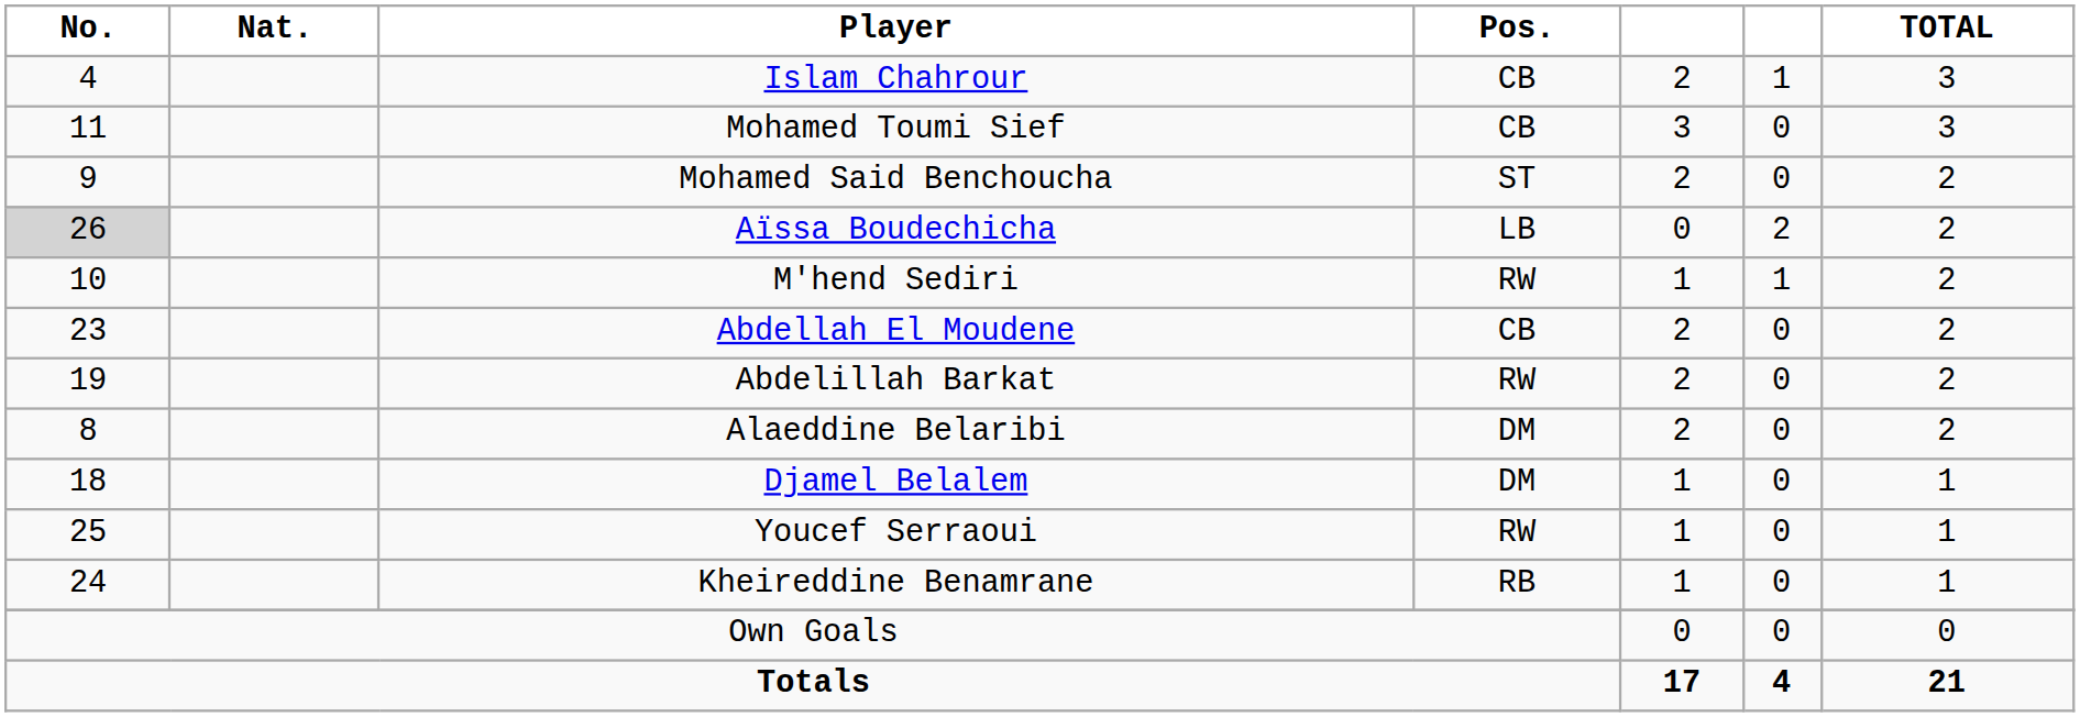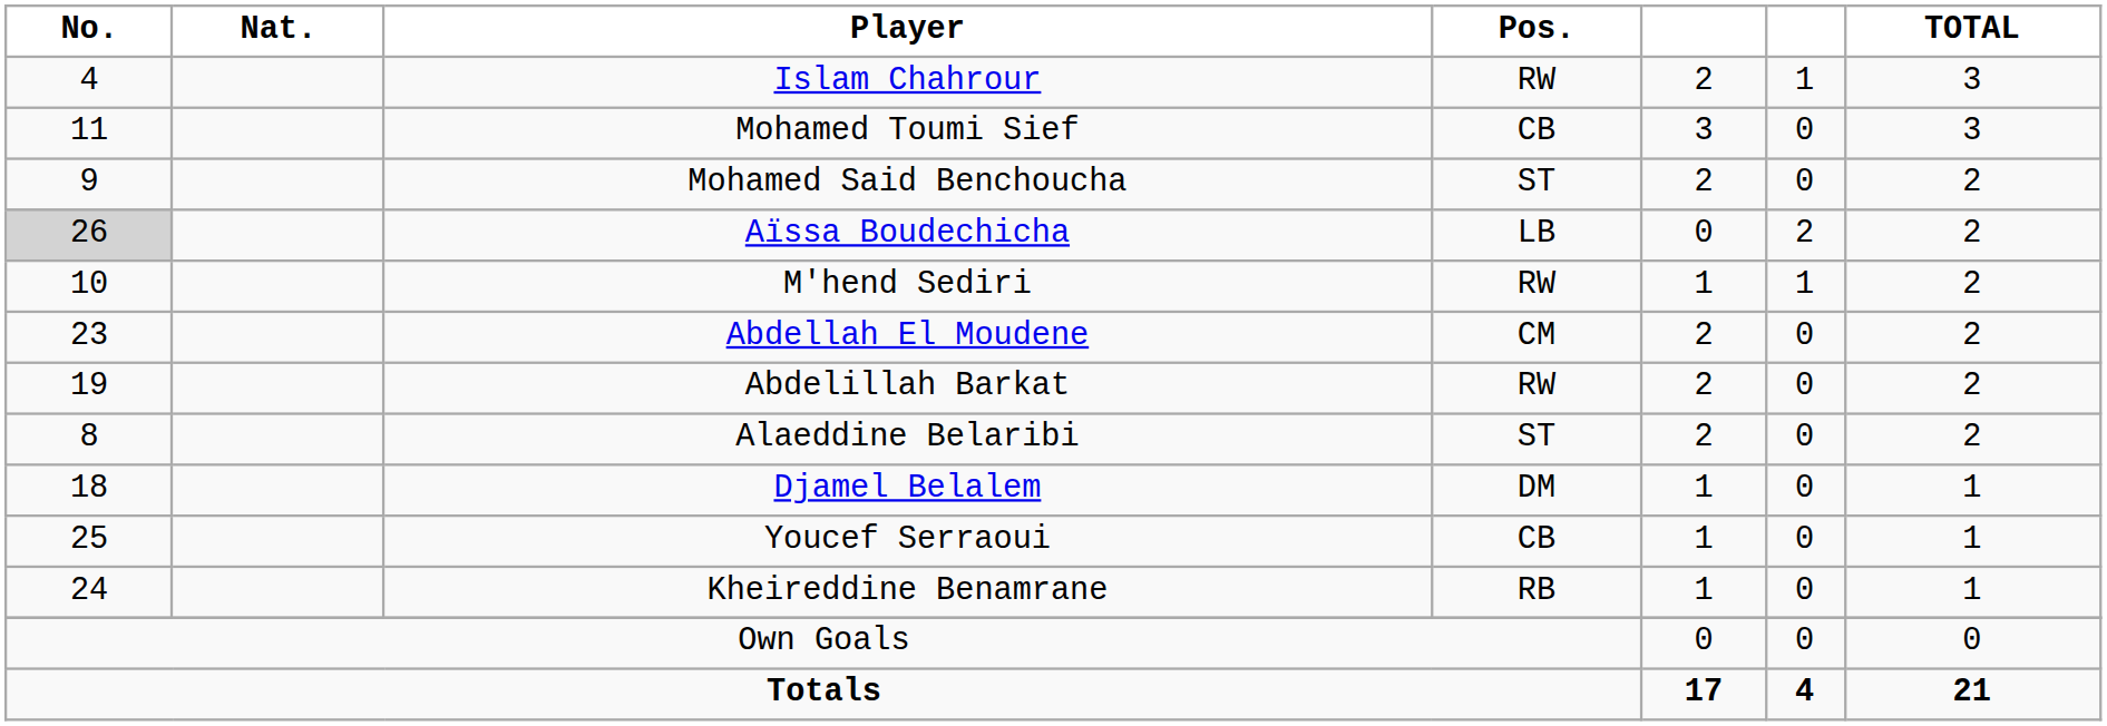 <table class="wikitable sortable alternance" style="font-size:96%; text-align:center; line-height:14px; width:65%;">
 <tr>
 <th style="background:white; color:black; text-align:center;">No.</th>
 <th style="background:white; color:black; text-align:center;">Nat.</th>
 <th style="background:white; color:black; text-align:center;">Player</th>
 <th style="background:white; color:black; text-align:center;">Pos.</th>
 <th style="background:white; color:black; text-align:center;"></th>
 <th style="background:white; color:black; text-align:center;"></th>
 <th style="background:white; color:black; text-align:center;">TOTAL</th>
 </tr>
 <tr>
 <td>4</td>
 <td></td>
 <td><a href='#'>Islam Chahrour</a></td>
-<td>CB</td>
+<td>RW</td>
 <td>2</td>
 <td>1</td>
 <td>3</td>
 </tr>
 <tr>
 <td>11</td>
 <td></td>
 <td>Mohamed Toumi Sief</td>
 <td>CB</td>
 <td>3</td>
 <td>0</td>
 <td>3</td>
 </tr>
 <tr>
 <td>9</td>
 <td></td>
 <td>Mohamed Said Benchoucha</td>
 <td>ST</td>
 <td>2</td>
 <td>0</td>
 <td>2</td>
 </tr>
 <tr>
 <td style="background: lightgrey;">26</td>
 <td></td>
 <td><a href='#'>Aïssa Boudechicha</a></td>
 <td>LB</td>
 <td>0</td>
 <td>2</td>
 <td>2</td>
 </tr>
 <tr>
 <td>10</td>
 <td></td>
 <td>M'hend Sediri</td>
 <td>RW</td>
 <td>1</td>
 <td>1</td>
 <td>2</td>
 </tr>
 <tr>
 <td>23</td>
 <td></td>
 <td><a href='#'>Abdellah El Moudene</a></td>
-<td>CB</td>
+<td>CM</td>
 <td>2</td>
 <td>0</td>
 <td>2</td>
 </tr>
 <tr>
 <td>19</td>
 <td></td>
 <td>Abdelillah Barkat</td>
 <td>RW</td>
 <td>2</td>
 <td>0</td>
 <td>2</td>
 </tr>
 <tr>
 <td>8</td>
 <td></td>
 <td>Alaeddine Belaribi</td>
-<td>DM</td>
+<td>ST</td>
 <td>2</td>
 <td>0</td>
 <td>2</td>
 </tr>
 <tr>
 <td>18</td>
 <td></td>
 <td><a href='#'>Djamel Belalem</a></td>
 <td>DM</td>
 <td>1</td>
 <td>0</td>
 <td>1</td>
 </tr>
 <tr>
 <td>25</td>
 <td></td>
 <td>Youcef Serraoui</td>
-<td>RW</td>
+<td>CB</td>
 <td>1</td>
 <td>0</td>
 <td>1</td>
 </tr>
 <tr>
 <td>24</td>
 <td></td>
 <td>Kheireddine Benamrane</td>
 <td>RB</td>
 <td>1</td>
 <td>0</td>
 <td>1</td>
 </tr>
 <tr>
 </tr>
 <tr class="sortbottom">
 <td colspan="4">Own Goals</td>
 <td>0</td>
 <td>0</td>
 <td>0</td>
 </tr>
 <tr class="sortbottom">
 <td colspan="4"><strong>Totals</strong></td>
 <td><strong>17</strong></td>
 <td><strong>4</strong></td>
 <td><strong>21</strong></td>
 </tr>
 </table>
